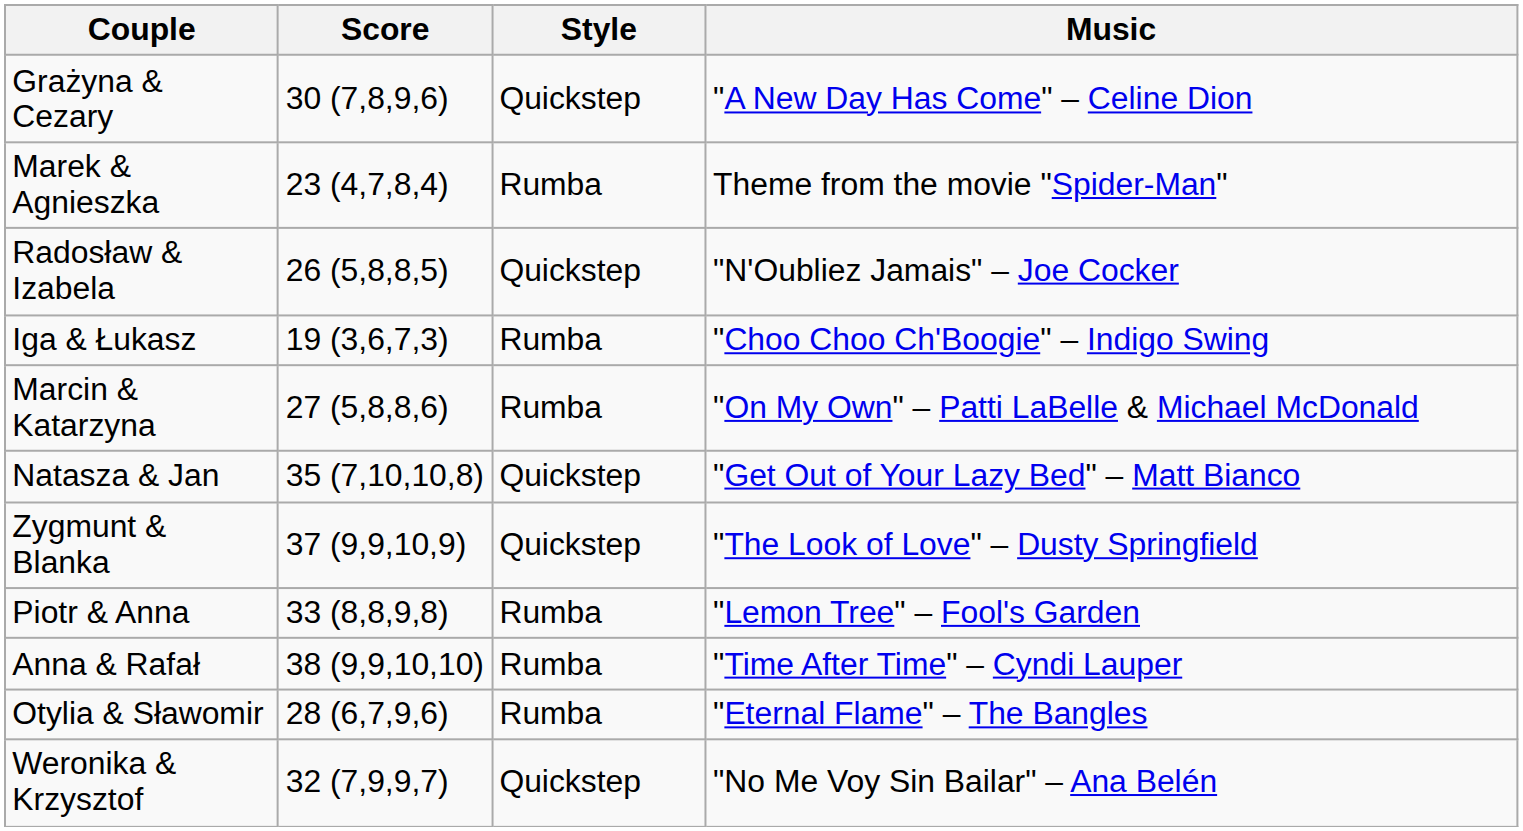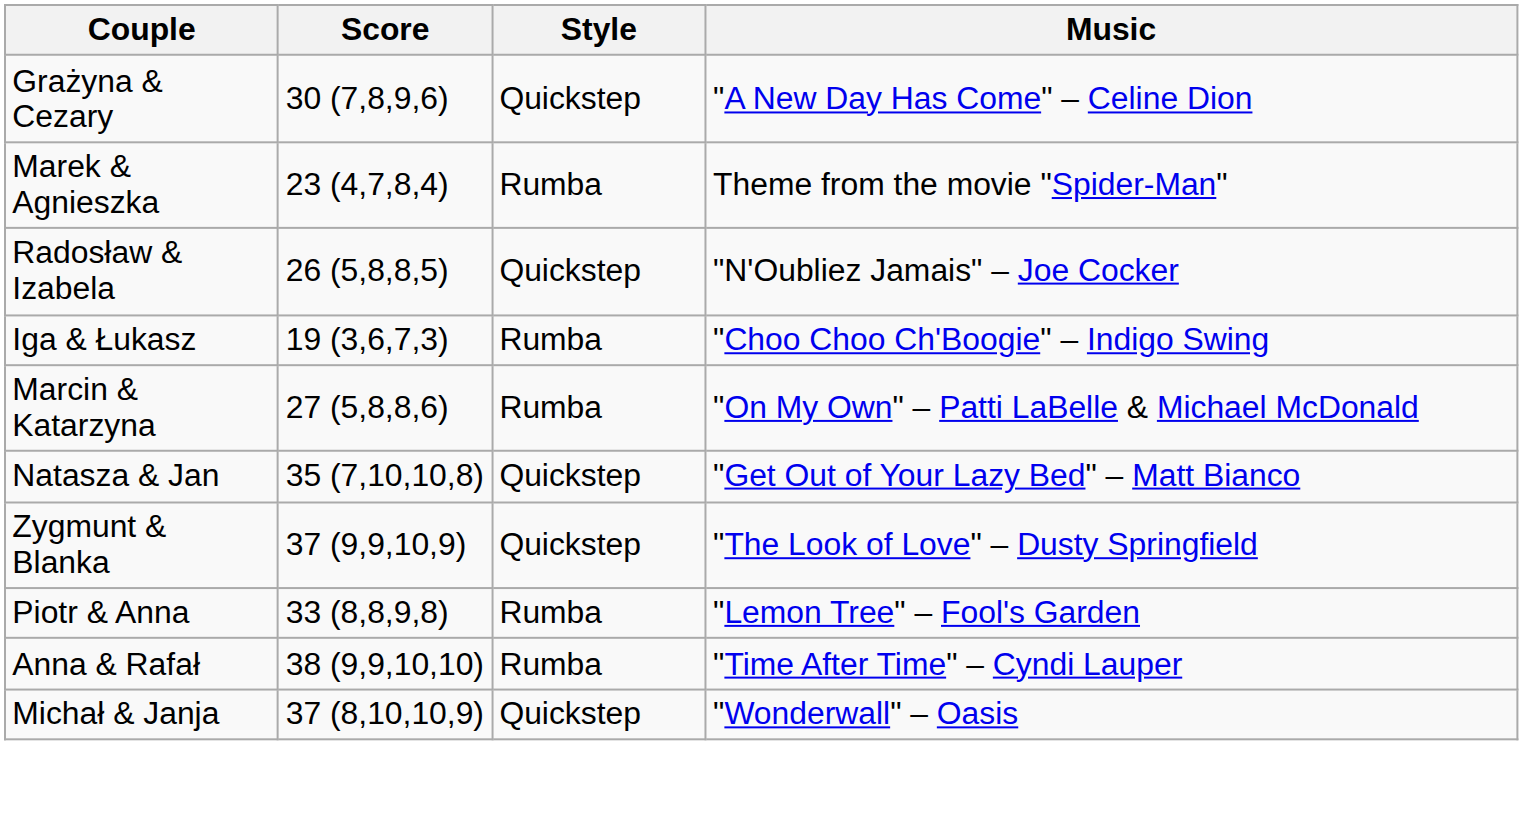 <table class="wikitable">
 <tr>
 <th style="width:130px;">Couple</th>
 <th style="width:100px;">Score</th>
 <th style="width:100px;">Style</th>
 <th style="width:400px;">Music</th>
 </tr>
 <tr>
 <td>Grażyna & Cezary</td>
 <td>30 (7,8,9,6)</td>
 <td>Quickstep</td>
 <td>"<a href='#'>A New Day Has Come</a>" – <a href='#'>Celine Dion</a></td>
 </tr>
 <tr>
 <td>Marek & Agnieszka</td>
 <td>23 (4,7,8,4)</td>
 <td>Rumba</td>
 <td>Theme from the movie "<a href='#'>Spider-Man</a>"</td>
 </tr>
 <tr>
 <td>Radosław & Izabela</td>
 <td>26 (5,8,8,5)</td>
 <td>Quickstep</td>
 <td>"N'Oubliez Jamais" – <a href='#'>Joe Cocker</a></td>
 </tr>
 <tr>
 <td>Iga & Łukasz</td>
 <td>19 (3,6,7,3)</td>
 <td>Rumba</td>
 <td>"<a href='#'>Choo Choo Ch'Boogie</a>" – <a href='#'>Indigo Swing</a></td>
 </tr>
 <tr>
 <td>Marcin & Katarzyna</td>
 <td>27 (5,8,8,6)</td>
 <td>Rumba</td>
 <td>"<a href='#'>On My Own</a>" – <a href='#'>Patti LaBelle</a> & <a href='#'>Michael McDonald</a></td>
 </tr>
 <tr>
 <td>Natasza & Jan</td>
 <td>35 (7,10,10,8)</td>
 <td>Quickstep</td>
 <td>"<a href='#'>Get Out of Your Lazy Bed</a>" – <a href='#'>Matt Bianco</a></td>
 </tr>
 <tr>
 <td>Zygmunt & Blanka</td>
 <td>37 (9,9,10,9)</td>
 <td>Quickstep</td>
 <td>"<a href='#'>The Look of Love</a>" – <a href='#'>Dusty Springfield</a></td>
 </tr>
 <tr>
 <td>Piotr & Anna</td>
 <td>33 (8,8,9,8)</td>
 <td>Rumba</td>
 <td>"<a href='#'>Lemon Tree</a>" – <a href='#'>Fool's Garden</a></td>
 </tr>
 <tr>
 <td>Anna & Rafał</td>
 <td>38 (9,9,10,10)</td>
 <td>Rumba</td>
 <td>"<a href='#'>Time After Time</a>" – <a href='#'>Cyndi Lauper</a></td>
 </tr>
 <tr>
-<td>Otylia & Sławomir</td>
-<td>28 (6,7,9,6)</td>
-<td>Rumba</td>
-<td>"<a href='#'>Eternal Flame</a>" – <a href='#'>The Bangles</a></td>
-</tr>
-<tr>
-<td>Weronika & Krzysztof</td>
-<td>32 (7,9,9,7)</td>
+<td>Michał & Janja</td>
+<td>37 (8,10,10,9)</td>
 <td>Quickstep</td>
-<td>"No Me Voy Sin Bailar" – <a href='#'>Ana Belén</a></td>
+<td>"<a href='#'>Wonderwall</a>" – <a href='#'>Oasis</a></td>
 </tr>
 </table>
